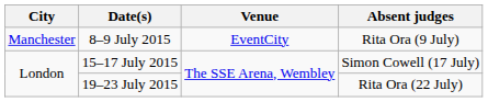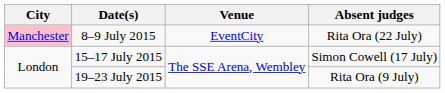 <table class="wikitable sortable plainrowheaders" style="text-align:center">
 <tr>
 <th>City</th>
 <th scope="col">Date(s)</th>
 <th scope="col">Venue</th>
 <th>Absent judges</th>
 </tr>
 <tr>
-<td><a href='#'>Manchester</a></td>
+<td style="background: pink;"><a href='#'>Manchester</a></td>
 <td>8–9 July 2015</td>
 <td><a href='#'>EventCity</a></td>
-<td>Rita Ora (9 July)</td>
+<td>Rita Ora (22 July)</td>
 </tr>
 <tr>
 <td rowspan="2">London</td>
 <td>15–17 July 2015</td>
 <td rowspan="2"><a href='#'>The SSE Arena, Wembley</a></td>
 <td>Simon Cowell (17 July)</td>
 </tr>
 <tr>
 <td>19–23 July 2015</td>
-<td>Rita Ora (22 July)</td>
+<td>Rita Ora (9 July)</td>
 </tr>
 </table>
